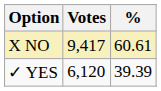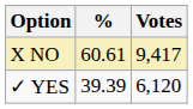 <table class="wikitable">
 <tr>
 <th>Option</th>
+<th>%</th>
 <th>Votes</th>
-<th>%</th>
 </tr>
 <tr>
 <td style=background:#f8f1bd>X NO</td>
+<td style=background:#f8f1bd>60.61</td>
 <td style=background:#f8f1bd>9,417</td>
-<td style=background:#f8f1bd>60.61</td>
 </tr>
 <tr>
 <td>✓ YES</td>
+<td>39.39</td>
 <td>6,120</td>
-<td>39.39</td>
 </tr>
 </table>
